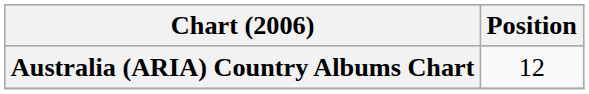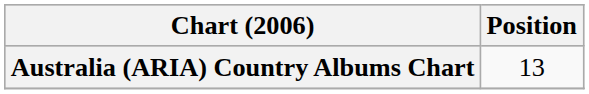 <table class="wikitable sortable plainrowheaders" style="text-align:center">
 <tr>
 <th scope="col">Chart (2006)</th>
 <th scope="col">Position</th>
 </tr>
 <tr>
 <th scope="row">Australia (ARIA) Country Albums Chart</th>
-<td>12</td>
+<td>13</td>
 </tr>
 <tr>
 </tr>
 </table>
